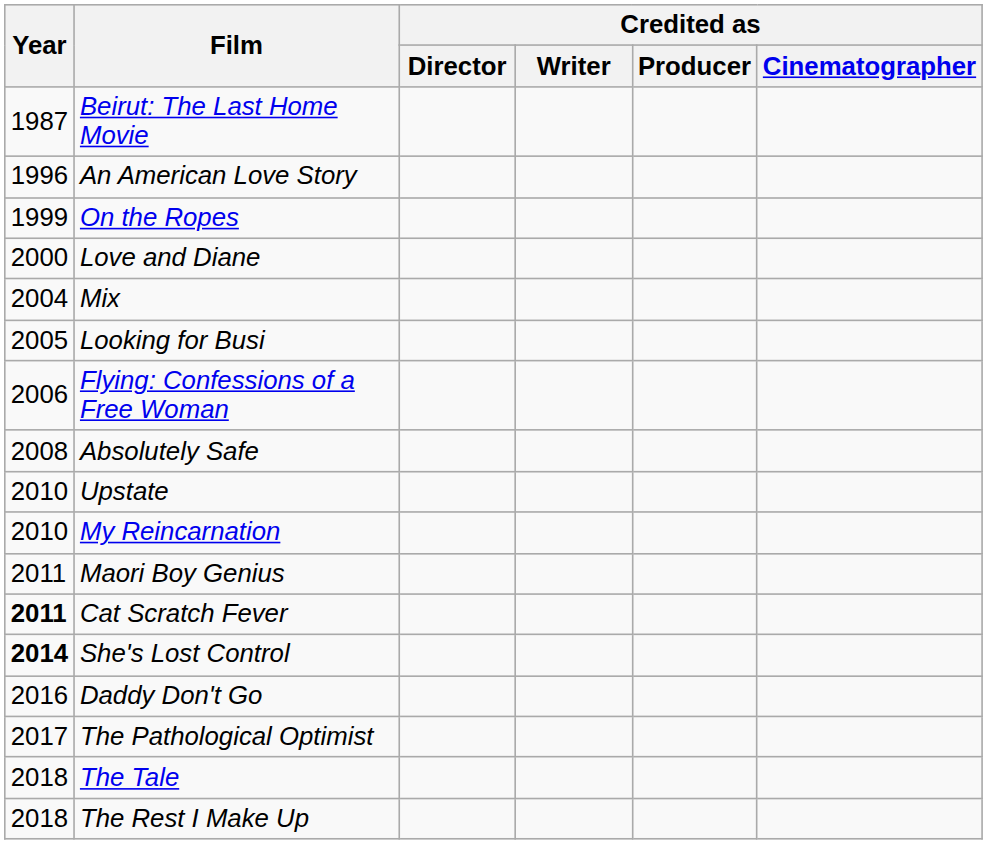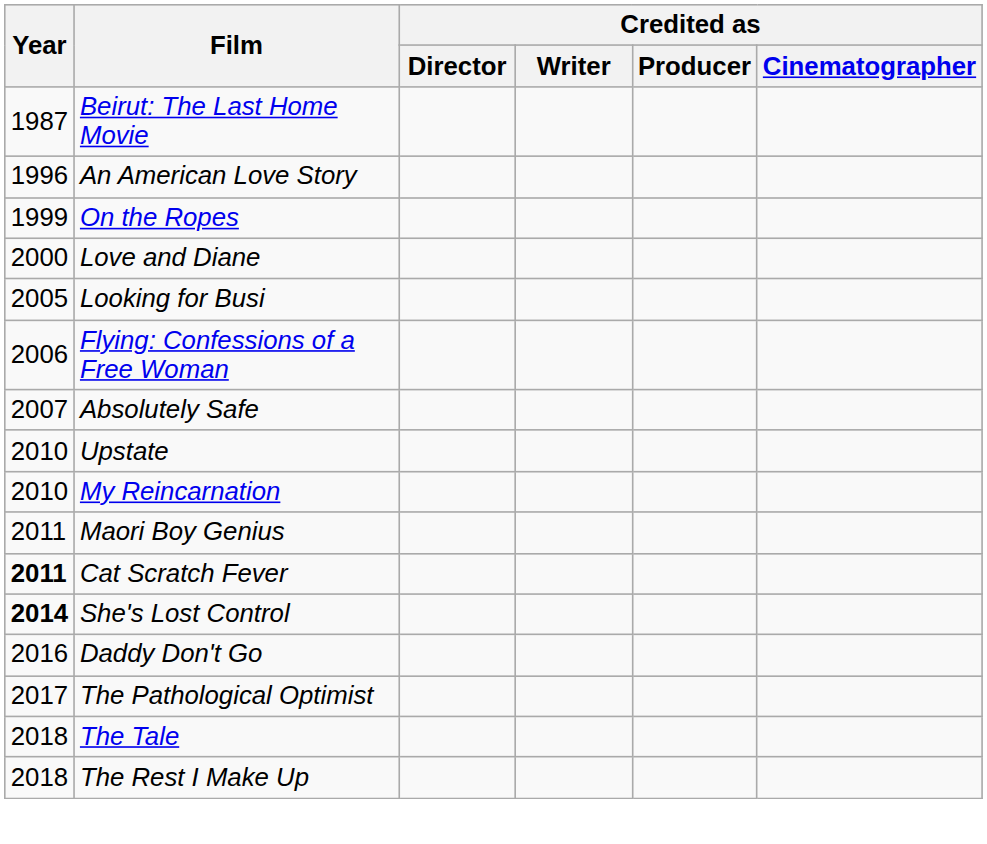 <table class="wikitable">
 <tr>
 <th rowspan="2" style="width:33px;">Year</th>
 <th rowspan="2">Film</th>
 <th colspan="4">Credited as</th>
 </tr>
 <tr>
 <th width=65>Director</th>
 <th width=65>Writer</th>
 <th width=65>Producer</th>
 <th width=65><a href='#'>Cinematographer</a></th>
 </tr>
 <tr style="text-align:center;">
 <td>1987</td>
 <td style="text-align:left;"><em><a href='#'>Beirut: The Last Home Movie</a></em></td>
 <td></td>
 <td></td>
 <td></td>
 <td></td>
 </tr>
 <tr style="text-align:center;">
 <td>1996</td>
 <td style="text-align:left;"><em>An American Love Story</em></td>
 <td></td>
 <td></td>
 <td></td>
 <td></td>
 </tr>
 <tr style="text-align:center;">
 <td>1999</td>
 <td style="text-align:left;"><em><a href='#'>On the Ropes</a></em></td>
 <td></td>
 <td></td>
 <td></td>
 <td></td>
 </tr>
 <tr>
 <td>2000</td>
 <td><em>Love and Diane</em></td>
 <td></td>
 <td></td>
 <td></td>
 <td></td>
 </tr>
-<tr>
-<td>2004</td>
-<td><em>Mix</em></td>
-<td></td>
-<td></td>
-<td></td>
-<td></td>
-</tr>
 <tr style="text-align:center;">
 <td>2005</td>
 <td style="text-align:left;"><em>Looking for Busi</em></td>
 <td></td>
 <td></td>
 <td></td>
 <td></td>
 </tr>
 <tr style="text-align:center;">
 <td>2006</td>
 <td style="text-align:left;"><em><a href='#'>Flying: Confessions of a Free Woman</a></em></td>
 <td></td>
 <td></td>
 <td></td>
 <td></td>
 </tr>
 <tr>
-<td>2008</td>
+<td>2007</td>
 <td><em>Absolutely Safe</em></td>
 <td></td>
 <td></td>
 <td></td>
 <td></td>
 </tr>
 <tr>
 <td>2010</td>
 <td><em>Upstate</em></td>
 <td></td>
 <td></td>
 <td></td>
 <td></td>
 </tr>
 <tr style="text-align:center;">
 <td>2010</td>
 <td style="text-align:left;"><em><a href='#'>My Reincarnation</a></em></td>
 <td></td>
 <td></td>
 <td></td>
 <td></td>
 </tr>
 <tr>
 <td>2011</td>
 <td><em>Maori Boy Genius</em></td>
 <td></td>
 <td></td>
 <td></td>
 <td></td>
 </tr>
 <tr>
 <td><strong>2011</strong></td>
 <td><em>Cat Scratch Fever</em></td>
 <td></td>
 <td></td>
 <td></td>
 <td></td>
 </tr>
 <tr>
 <td><strong>2014</strong></td>
 <td><em>She's Lost Control</em></td>
 <td></td>
 <td></td>
 <td></td>
 <td></td>
 </tr>
 <tr>
 <td>2016</td>
 <td><em>Daddy Don't Go</em></td>
 <td></td>
 <td></td>
 <td></td>
 <td></td>
 </tr>
 <tr>
 <td>2017</td>
 <td><em>The Pathological Optimist</em></td>
 <td></td>
 <td></td>
 <td></td>
 <td></td>
 </tr>
 <tr>
 <td>2018</td>
 <td style="text-align:left;"><em><a href='#'>The Tale</a></em></td>
 <td></td>
 <td></td>
 <td></td>
 <td></td>
 </tr>
 <tr>
 <td>2018</td>
 <td><em>The Rest I Make Up</em></td>
 <td></td>
 <td></td>
 <td></td>
 <td></td>
 </tr>
 </table>
